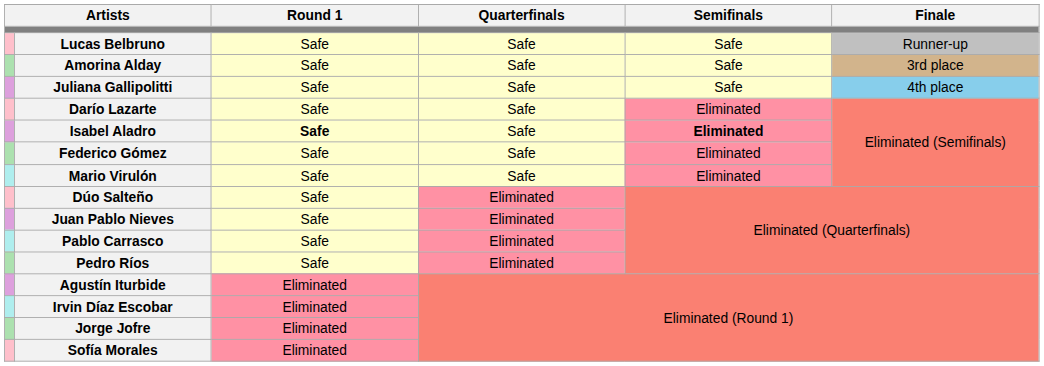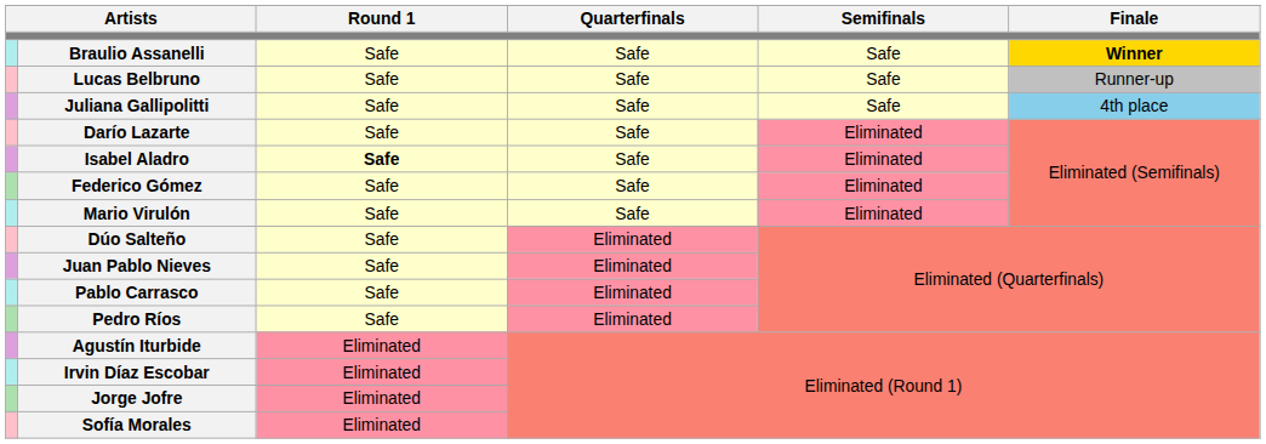 <table class="wikitable"  style="text-align:center; font-size:95%; width:90%;">
 <tr>
 </tr>
 <tr>
 <th colspan="2" style="width:14%;">Artists</th>
 <th style="width:14%;">Round 1</th>
 <th style="width:14%;">Quarterfinals</th>
 <th style="width:14%;">Semifinals</th>
 <th style="width:14%;">Finale</th>
 </tr>
 <tr>
 <th colspan="6" style="background:gray;"></th>
 </tr>
 <tr>
+<th style="background:#afeeee"></th>
+<th>Braulio Assanelli</th>
+<td style="background:#FFFFCC;">Safe</td>
+<td style="background:#FFFFCC;">Safe</td>
+<td style="background:#FFFFCC;">Safe</td>
+<td style="background:gold;"><strong>Winner</strong></td>
+</tr>
+<tr>
 <th style="background:#FFC0CB;"></th>
 <th>Lucas Belbruno</th>
 <td style="background:#FFFFCC;">Safe</td>
 <td style="background:#FFFFCC;">Safe</td>
 <td style="background:#FFFFCC;">Safe</td>
 <td style="background:silver;">Runner-up</td>
-</tr>
-<tr>
-<th style="background:#ace1af;"></th>
-<th>Amorina Alday</th>
-<td style="background:#FFFFCC;">Safe</td>
-<td style="background:#FFFFCC;">Safe</td>
-<td style="background:#FFFFCC;">Safe</td>
-<td style="background:tan;">3rd place</td>
 </tr>
 <tr>
 <td style="background:#dda0dd;"></td>
 <th>Juliana Gallipolitti</th>
 <td style="background:#FFFFCC;">Safe</td>
 <td style="background:#FFFFCC;">Safe</td>
 <td style="background:#FFFFCC;">Safe</td>
 <td style="background:skyblue;">4th place</td>
 </tr>
 <tr>
 <th style="background:#FFC0CB;"></th>
 <th>Darío Lazarte</th>
 <td style="background:#FFFFCC;">Safe</td>
 <td style="background:#FFFFCC;">Safe</td>
 <td style="background:#FF91A4;">Eliminated</td>
 <td rowspan="4" style="background:salmon;">Eliminated (Semifinals)</td>
 </tr>
 <tr>
 <td style="background:#dda0dd;"></td>
 <th>Isabel Aladro</th>
 <td style="background:#FFFFCC;"><strong>Safe</strong></td>
 <td style="background:#FFFFCC;">Safe</td>
-<td style="background:#FF91A4;"><strong>Eliminated</strong></td>
+<td style="background:#FF91A4;">Eliminated</td>
 </tr>
 <tr>
 <th style="background:#ace1af;"></th>
 <th>Federico Gómez</th>
 <td style="background:#FFFFCC;">Safe</td>
 <td style="background:#FFFFCC;">Safe</td>
 <td style="background:#FF91A4;">Eliminated</td>
 </tr>
 <tr>
 <th style="background:#afeeee"></th>
 <th>Mario Virulón</th>
 <td style="background:#FFFFCC;">Safe</td>
 <td style="background:#FFFFCC;">Safe</td>
 <td style="background:#FF91A4;">Eliminated</td>
 </tr>
 <tr>
 <th style="background:#FFC0CB;"></th>
 <th>Dúo Salteño</th>
 <td style="background:#FFFFCC;">Safe</td>
 <td style="background:#FF91A4;">Eliminated</td>
 <td rowspan="4" colspan="2" style="background:salmon;">Eliminated (Quarterfinals)</td>
 </tr>
 <tr>
 <td style="background:#dda0dd;"></td>
 <th>Juan Pablo Nieves</th>
 <td style="background:#FFFFCC;">Safe</td>
 <td style="background:#FF91A4;">Eliminated</td>
 </tr>
 <tr>
 <th style="background:#afeeee"></th>
 <th>Pablo Carrasco</th>
 <td style="background:#FFFFCC;">Safe</td>
 <td style="background:#FF91A4;">Eliminated</td>
 </tr>
 <tr>
 <th style="background:#ace1af;"></th>
 <th>Pedro Ríos</th>
 <td style="background:#FFFFCC;">Safe</td>
 <td style="background:#FF91A4;">Eliminated</td>
 </tr>
 <tr>
 <td style="background:#dda0dd;"></td>
 <th>Agustín Iturbide</th>
 <td style="background:#FF91A4;">Eliminated</td>
 <td rowspan="4" colspan="3" style="background:salmon;">Eliminated (Round 1)</td>
 </tr>
 <tr>
 <th style="background:#afeeee"></th>
 <th>Irvin Díaz Escobar</th>
 <td style="background:#FF91A4;">Eliminated</td>
 </tr>
 <tr>
 <th style="background:#ace1af;"></th>
 <th>Jorge Jofre</th>
 <td style="background:#FF91A4;">Eliminated</td>
 </tr>
 <tr>
 <th style="background:#FFC0CB;"></th>
 <th>Sofía Morales</th>
 <td style="background:#FF91A4;">Eliminated</td>
 </tr>
 </table>
